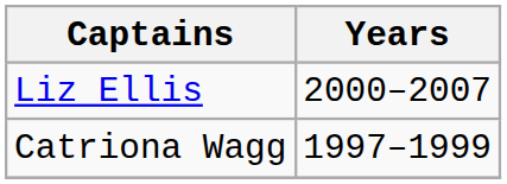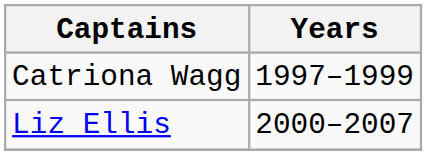 <table class="wikitable collapsible">
 <tr>
 <th>Captains</th>
 <th>Years</th>
 </tr>
 <tr>
+<td>Catriona Wagg</td>
+<td>1997–1999</td>
+</tr>
+<tr>
 <td><a href='#'>Liz Ellis</a></td>
 <td>2000–2007</td>
 </tr>
 <tr>
-<td>Catriona Wagg</td>
-<td>1997–1999</td>
-</tr>
-<tr>
 </tr>
 </table>
